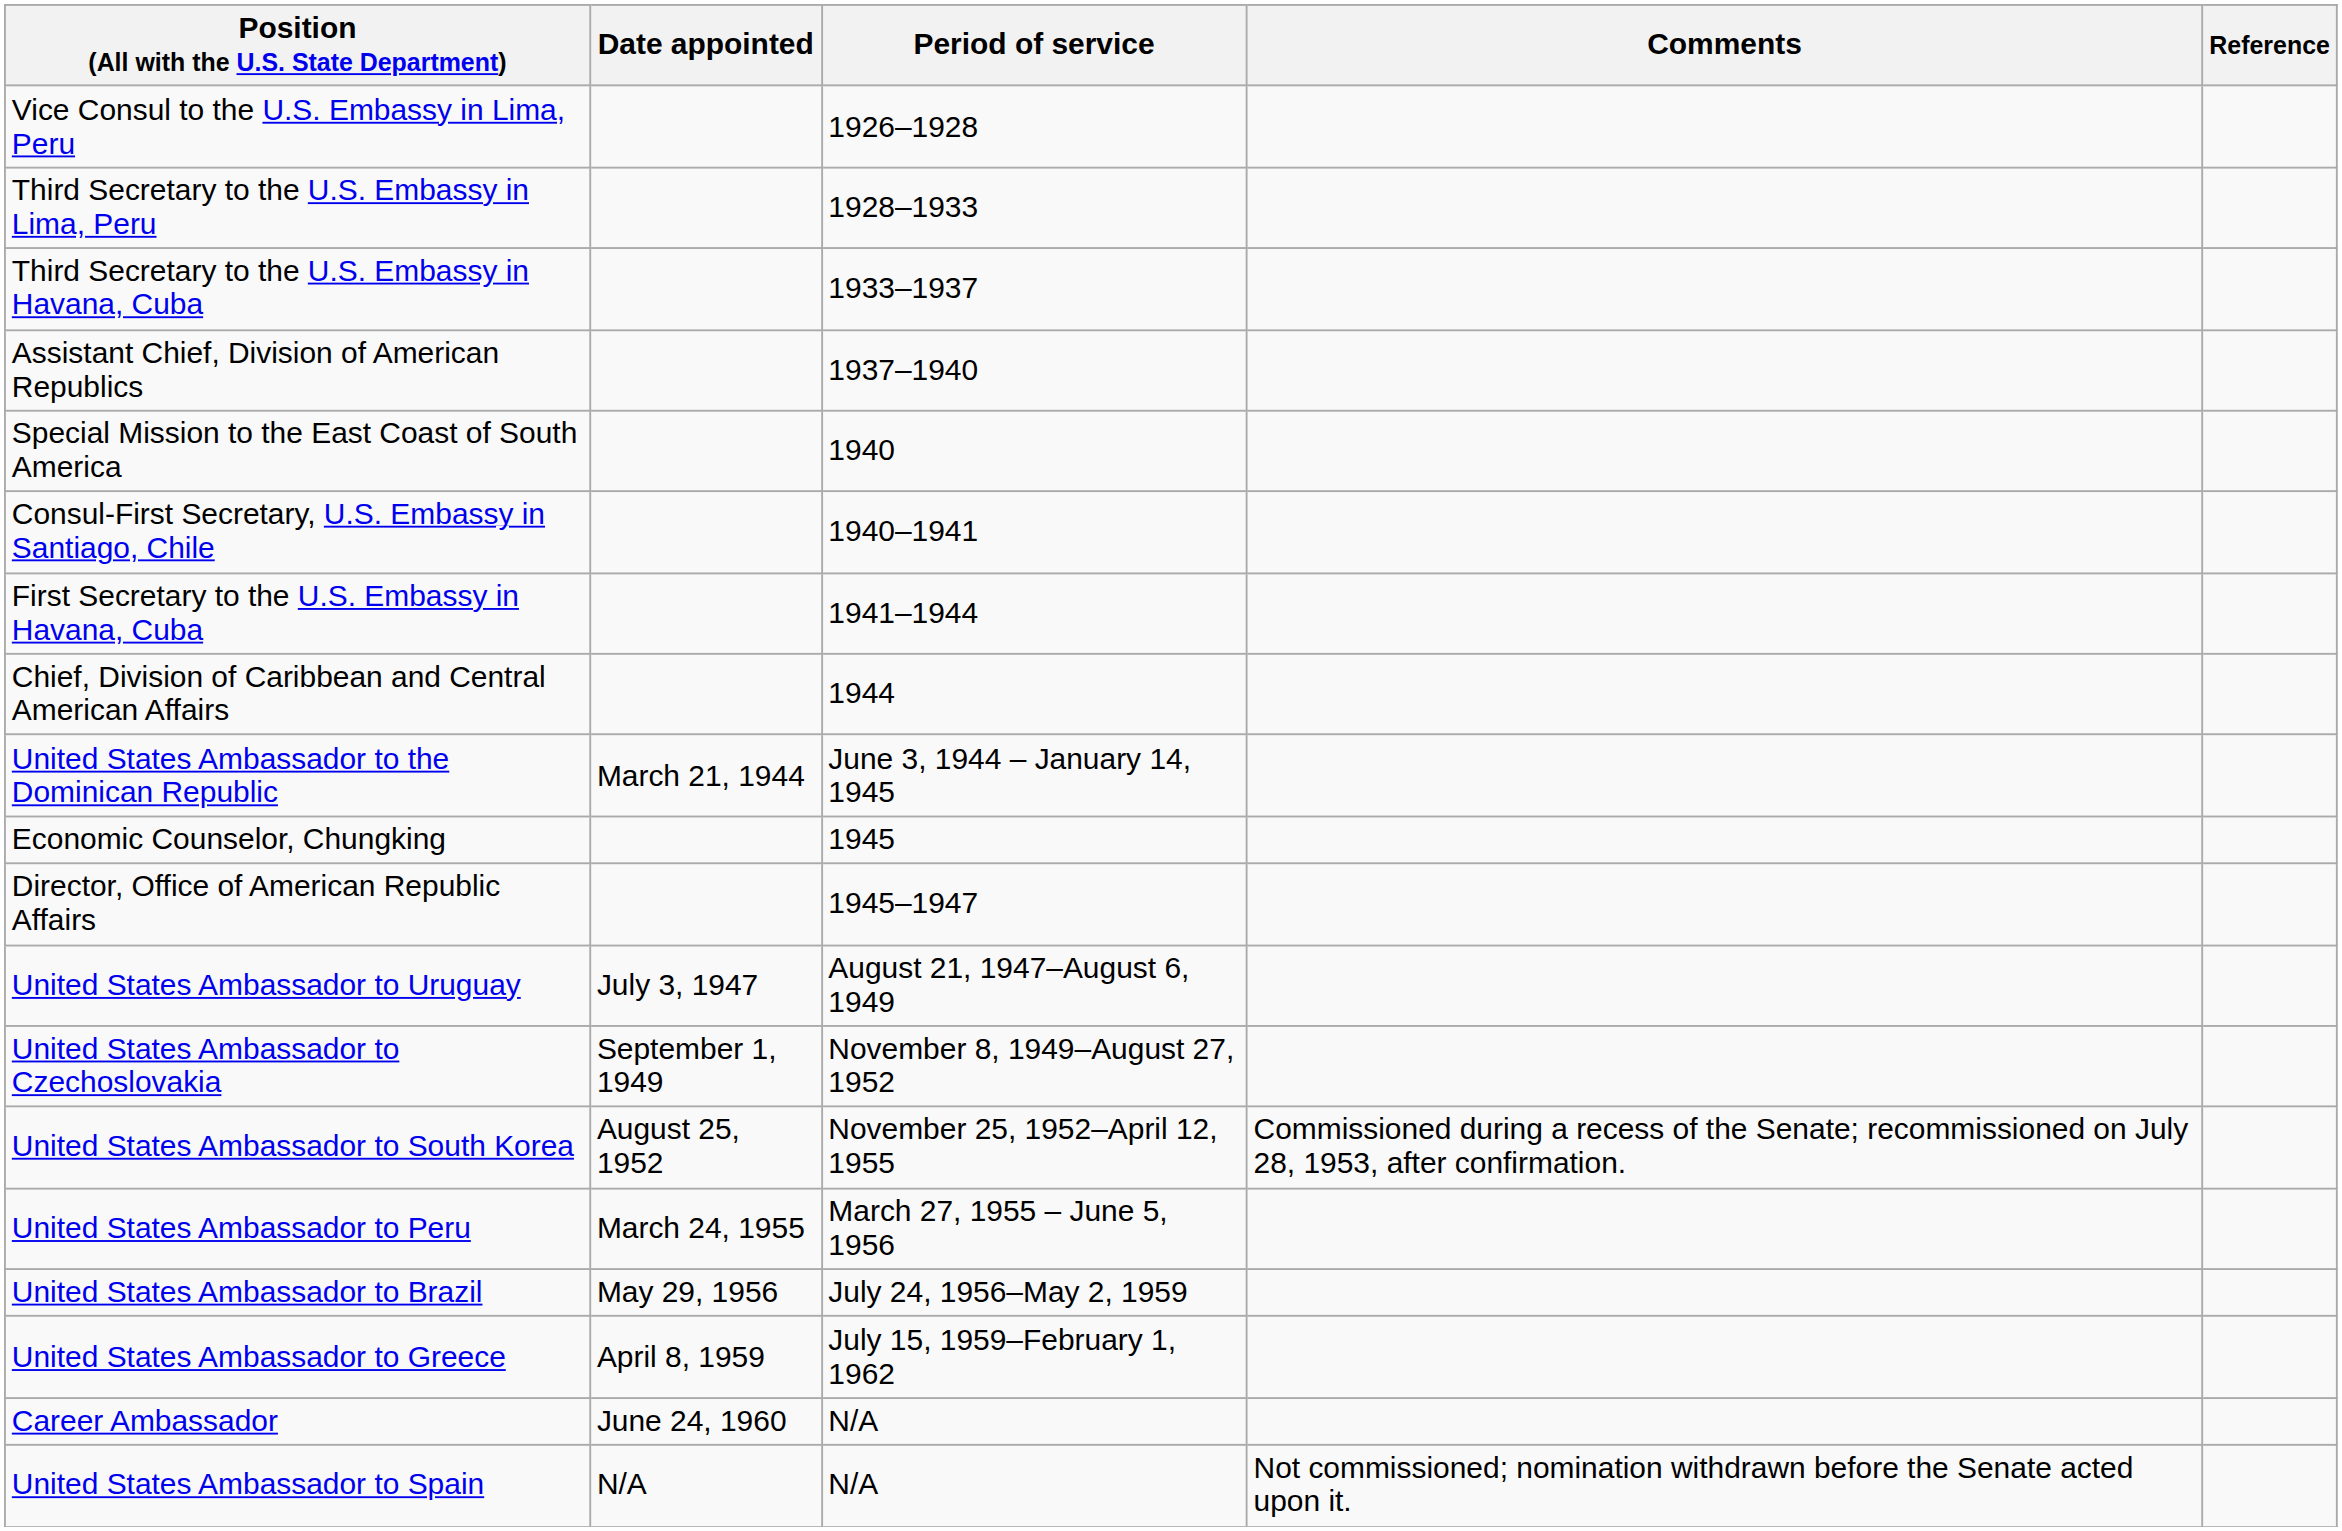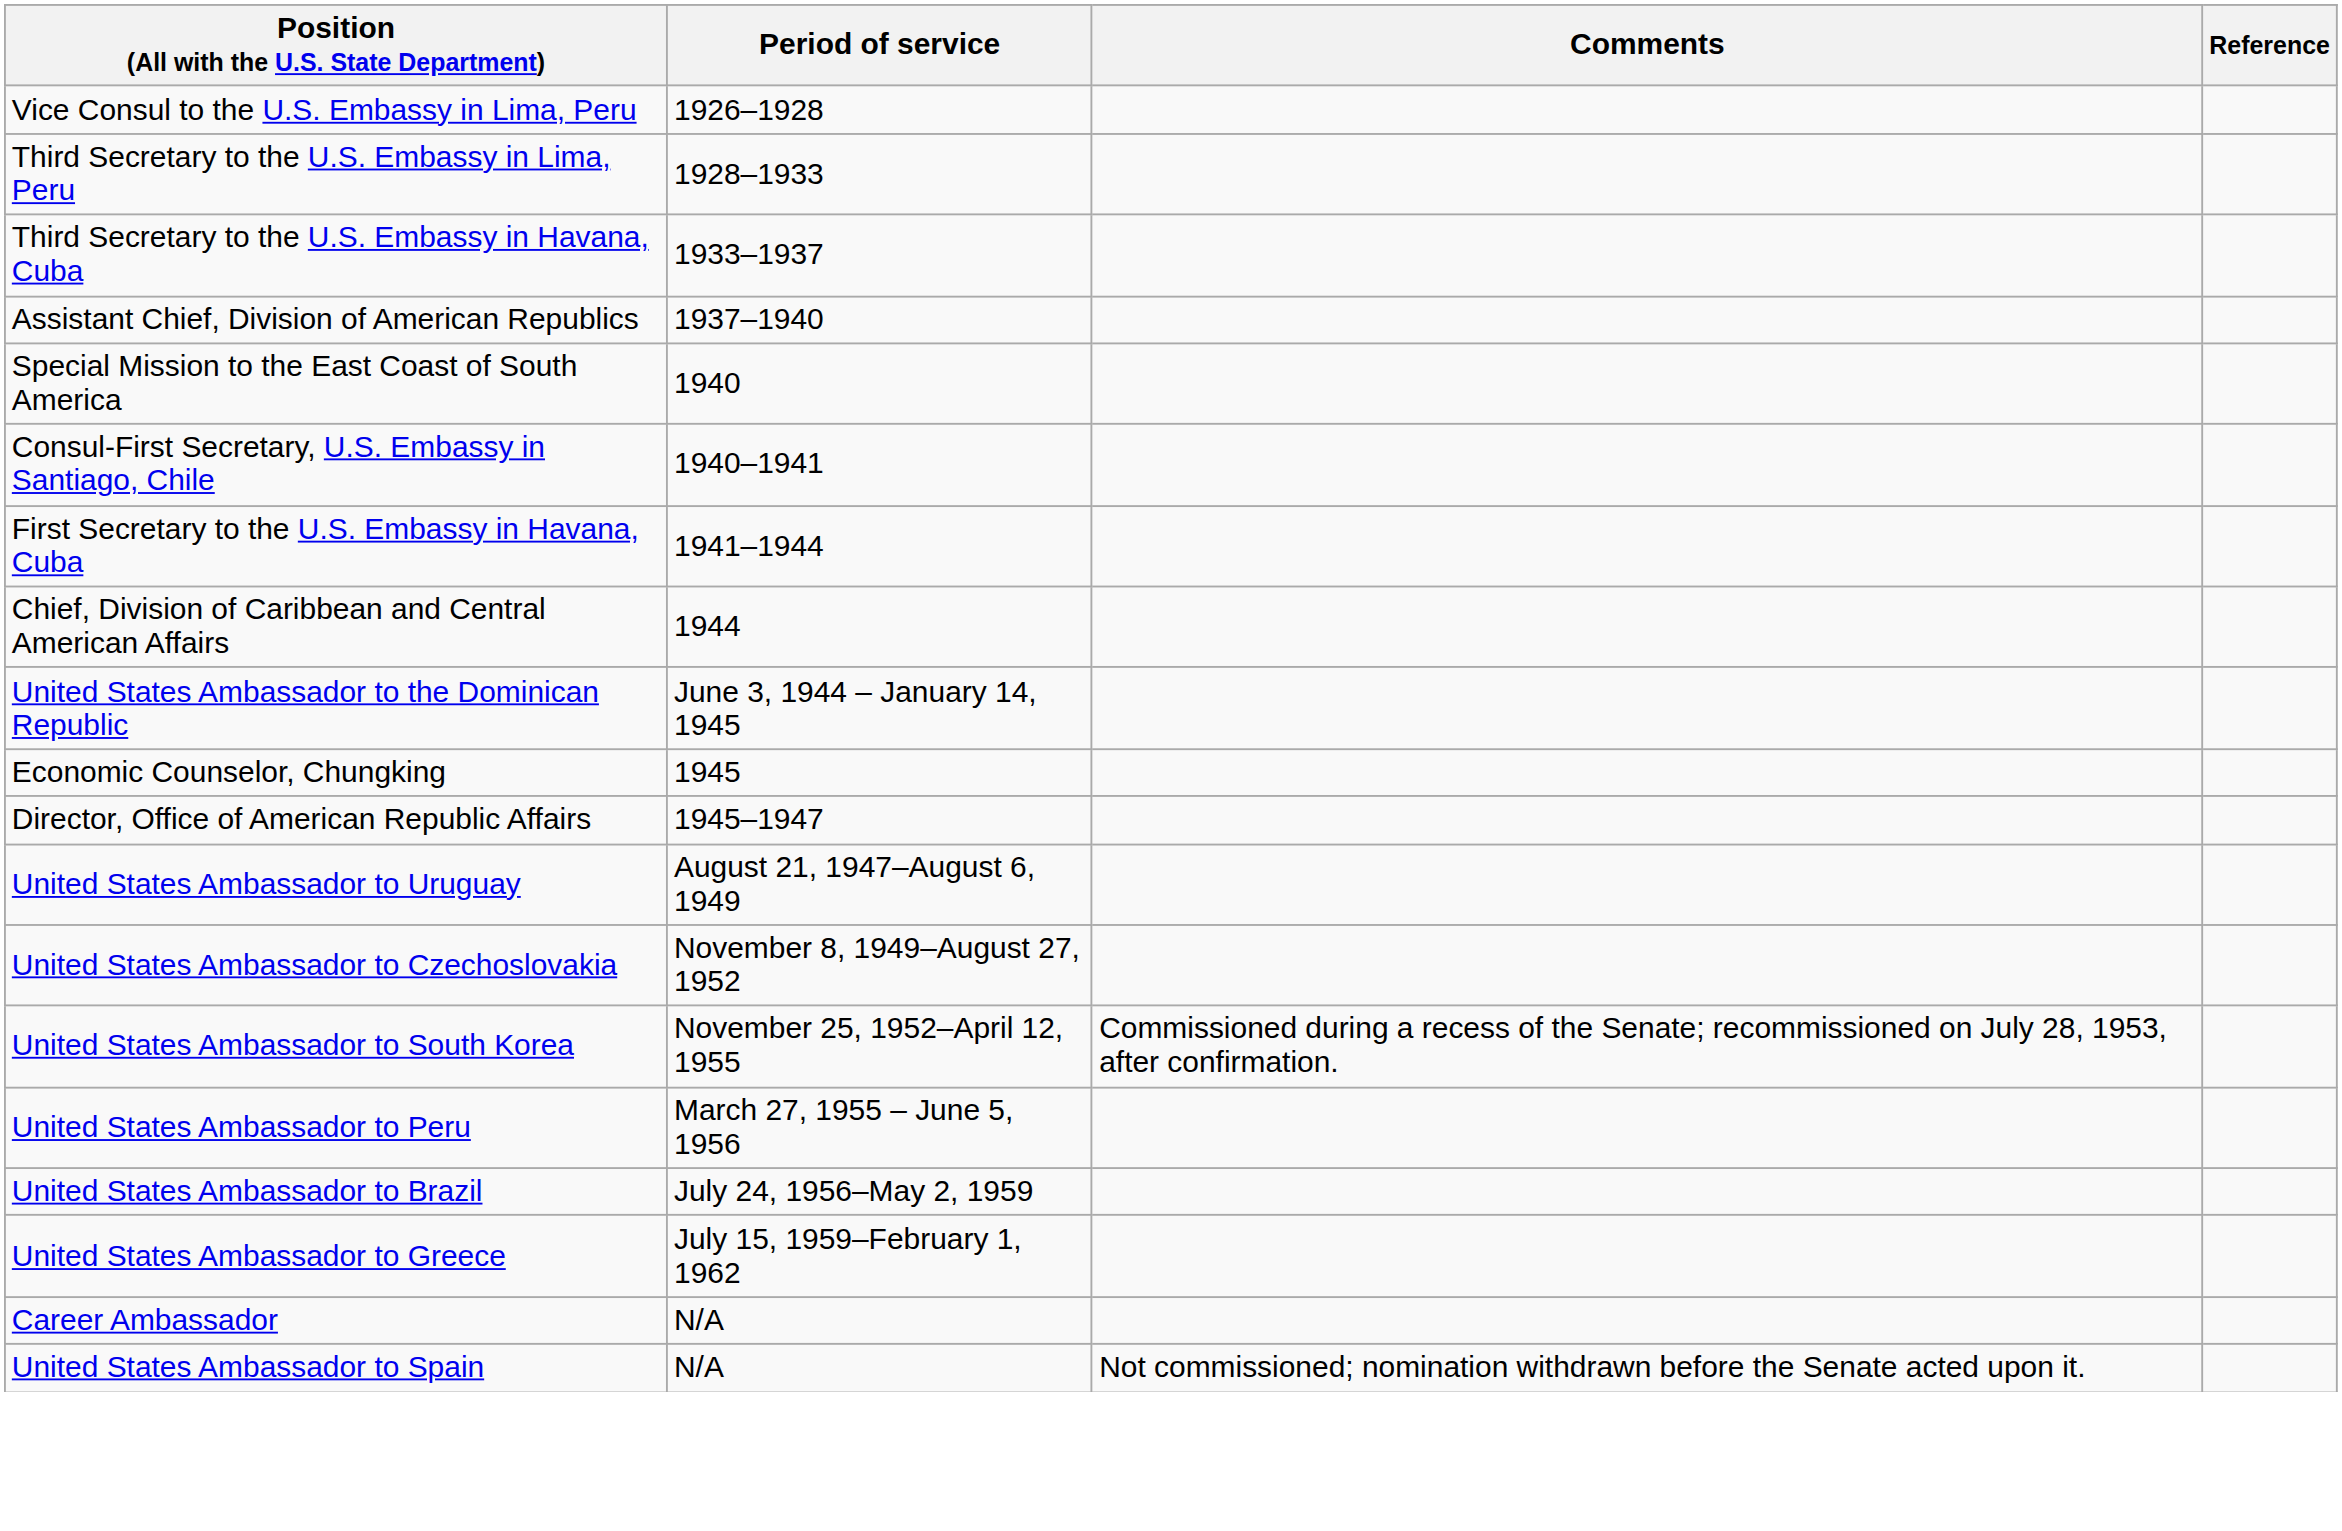 <table class="wikitable">
 <tr>
 <th>Position<br><small>(All with the <a href='#'>U.S. State Department</a>)</small></th>
-<th>Date appointed</th>
 <th width="220">Period of service</th>
 <th>Comments</th>
 <th><small>Reference</small></th>
 </tr>
 <tr>
 <td>Vice Consul to the <a href='#'>U.S. Embassy in Lima, Peru</a></td>
-<td></td>
 <td>1926–1928</td>
 <td></td>
 <td></td>
 </tr>
 <tr>
 <td>Third Secretary to the <a href='#'>U.S. Embassy in Lima, Peru</a></td>
-<td></td>
 <td>1928–1933</td>
 <td></td>
 <td></td>
 </tr>
 <tr>
 <td>Third Secretary to the <a href='#'>U.S. Embassy in Havana, Cuba</a></td>
-<td></td>
 <td>1933–1937</td>
 <td></td>
 <td></td>
 </tr>
 <tr>
 <td>Assistant Chief, Division of American Republics</td>
-<td></td>
 <td>1937–1940</td>
 <td></td>
 <td></td>
 </tr>
 <tr>
 <td>Special Mission to the East Coast of South America</td>
-<td></td>
 <td>1940</td>
 <td></td>
 <td></td>
 </tr>
 <tr>
 <td>Consul-First Secretary, <a href='#'>U.S. Embassy in Santiago, Chile</a></td>
-<td></td>
 <td>1940–1941</td>
 <td></td>
 <td></td>
 </tr>
 <tr>
 <td>First Secretary to the <a href='#'>U.S. Embassy in Havana, Cuba</a></td>
-<td></td>
 <td>1941–1944</td>
 <td></td>
 <td></td>
 </tr>
 <tr>
 <td>Chief, Division of Caribbean and Central American Affairs</td>
-<td></td>
 <td>1944</td>
 <td></td>
 <td></td>
 </tr>
 <tr>
 <td><a href='#'>United States Ambassador to the Dominican Republic</a></td>
-<td>March 21, 1944</td>
 <td>June 3, 1944 – January 14, 1945</td>
 <td></td>
 <td></td>
 </tr>
 <tr>
 <td>Economic Counselor, Chungking</td>
-<td></td>
 <td>1945</td>
 <td></td>
 <td></td>
 </tr>
 <tr>
 <td>Director, Office of American Republic Affairs</td>
-<td></td>
 <td>1945–1947</td>
 <td></td>
 <td></td>
 </tr>
 <tr>
 <td><a href='#'>United States Ambassador to Uruguay</a></td>
-<td>July 3, 1947</td>
 <td>August 21, 1947–August 6, 1949</td>
 <td></td>
 <td></td>
 </tr>
 <tr>
 <td><a href='#'>United States Ambassador to Czechoslovakia</a></td>
-<td>September 1, 1949</td>
 <td>November 8, 1949–August 27, 1952</td>
 <td></td>
 <td></td>
 </tr>
 <tr>
 <td><a href='#'>United States Ambassador to South Korea</a></td>
-<td>August 25, 1952</td>
 <td>November 25, 1952–April 12, 1955</td>
 <td>Commissioned during a recess of the Senate; recommissioned on July 28, 1953, after confirmation.</td>
 <td></td>
 </tr>
 <tr>
 <td><a href='#'>United States Ambassador to Peru</a></td>
-<td>March 24, 1955</td>
 <td>March 27, 1955 – June 5, 1956</td>
 <td></td>
 <td></td>
 </tr>
 <tr>
 <td><a href='#'>United States Ambassador to Brazil</a></td>
-<td>May 29, 1956</td>
 <td>July 24, 1956–May 2, 1959</td>
 <td></td>
 <td></td>
 </tr>
 <tr>
 <td><a href='#'>United States Ambassador to Greece</a></td>
-<td>April 8, 1959</td>
 <td>July 15, 1959–February 1, 1962</td>
 <td></td>
 <td></td>
 </tr>
 <tr>
 <td><a href='#'>Career Ambassador</a></td>
-<td>June 24, 1960</td>
 <td>N/A</td>
 <td></td>
 <td></td>
 </tr>
 <tr>
 <td><a href='#'>United States Ambassador to Spain</a></td>
 <td>N/A</td>
-<td>N/A</td>
 <td>Not commissioned; nomination withdrawn before the Senate acted upon it.</td>
 <td></td>
 </tr>
 </table>
